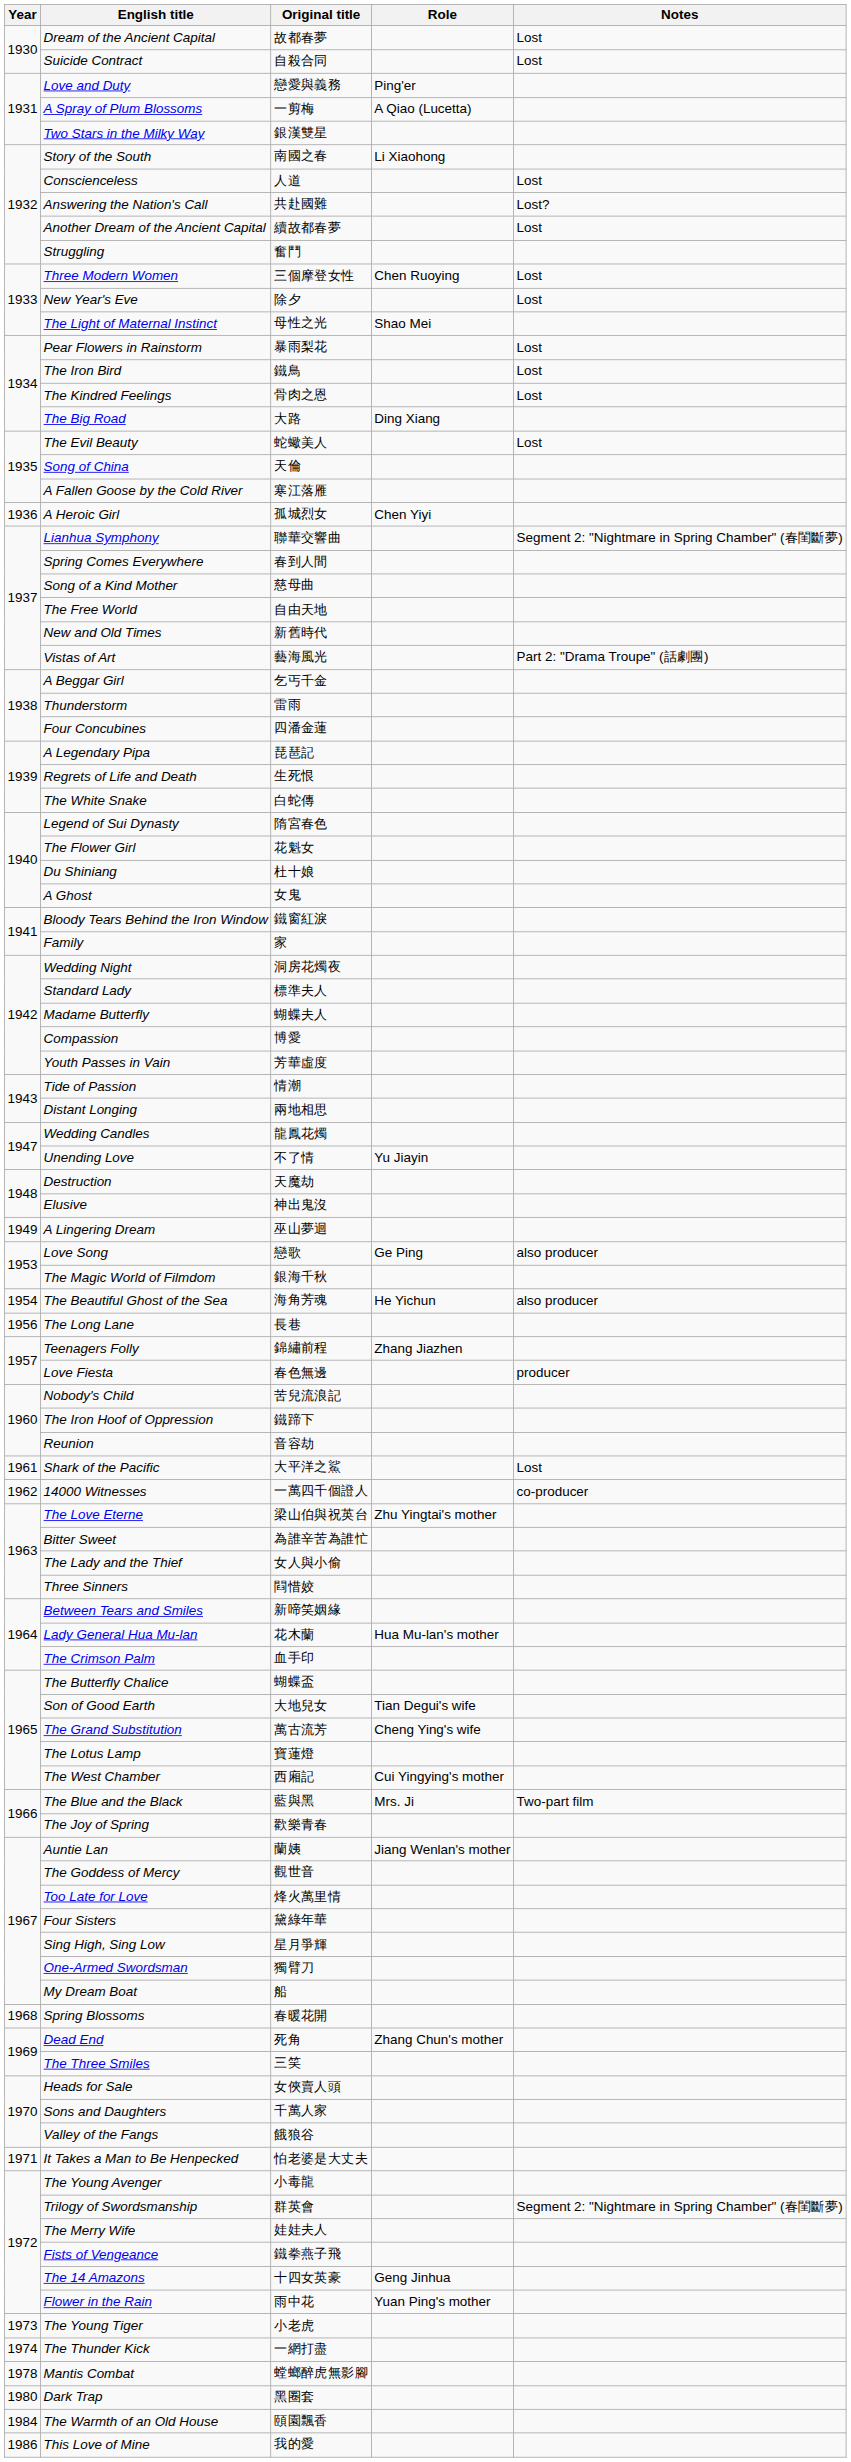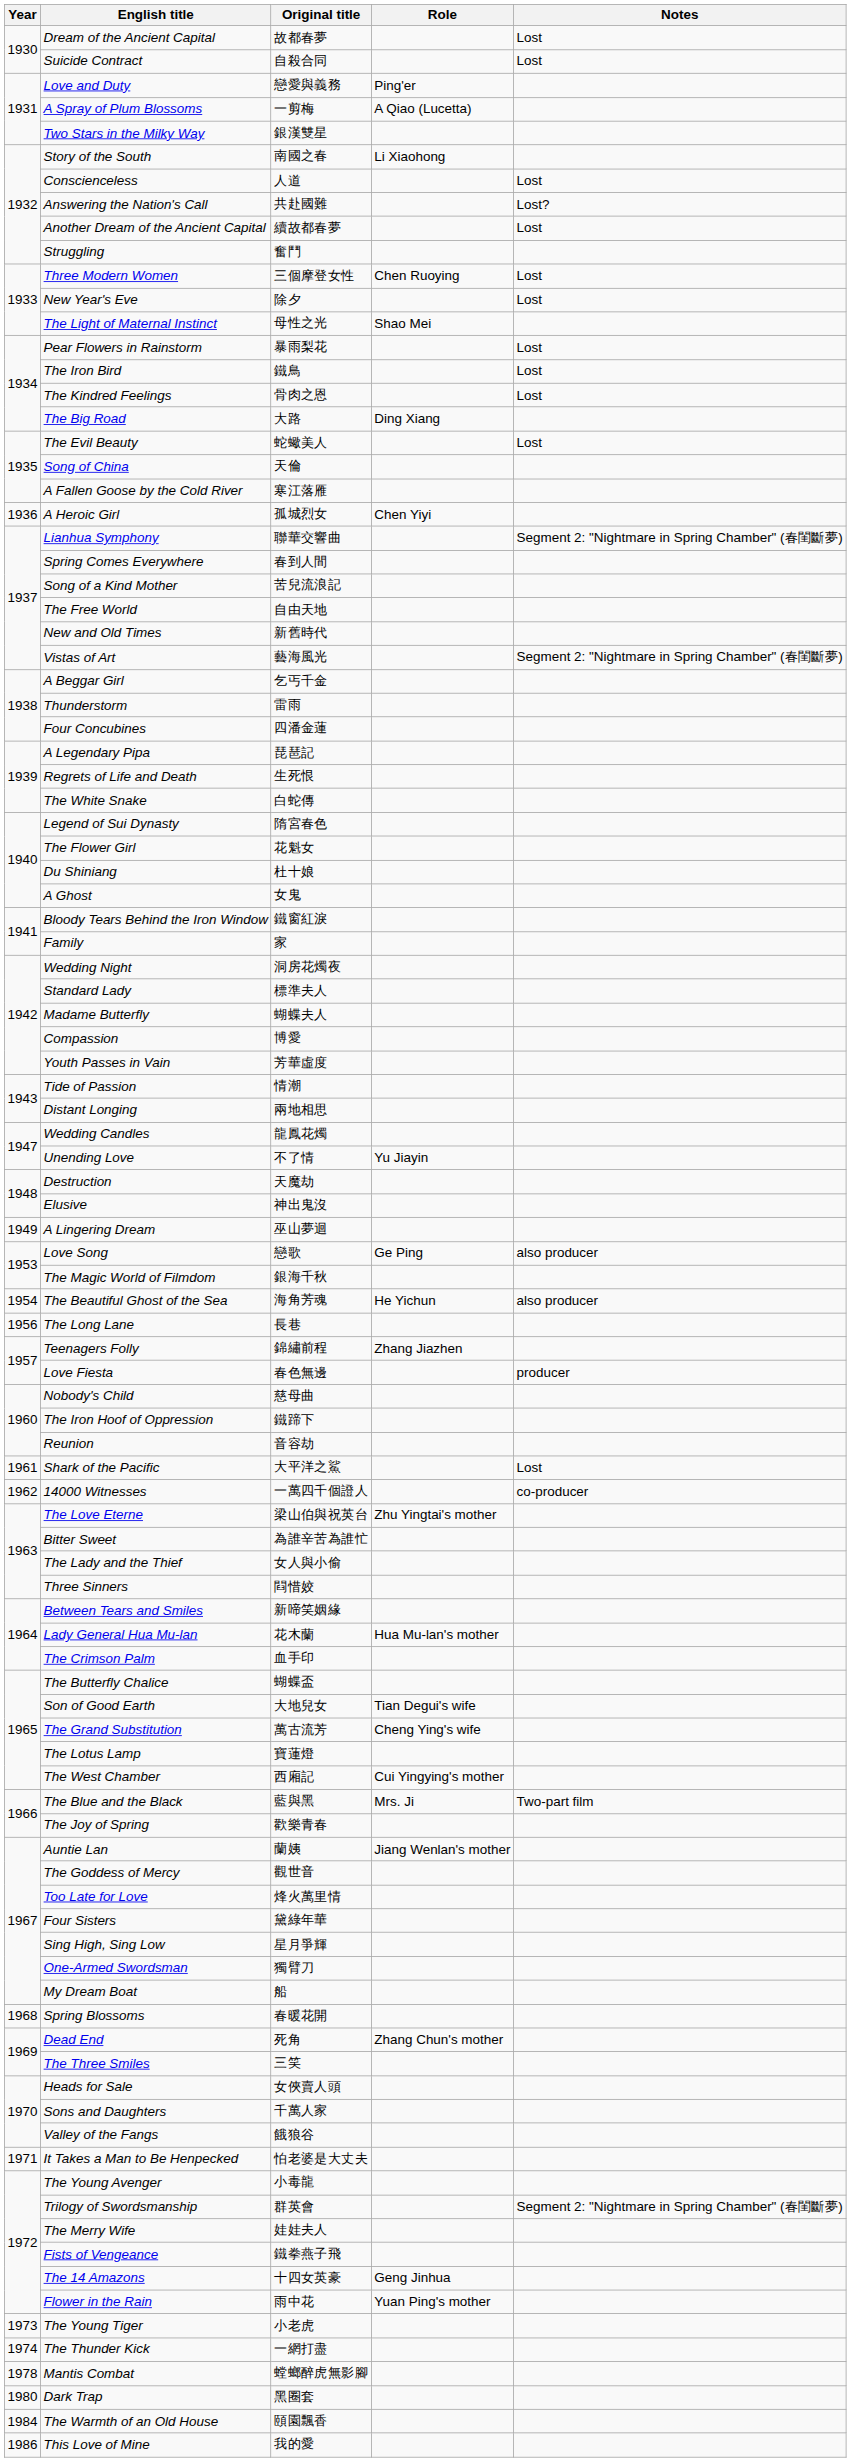 <table class="wikitable sortable">
 <tr>
 <th>Year</th>
 <th>English title</th>
 <th>Original title</th>
 <th>Role</th>
 <th class="unsortable">Notes</th>
 </tr>
 <tr>
 <td rowspan=2>1930</td>
 <td><em>Dream of the Ancient Capital</em></td>
 <td>故都春夢</td>
 <td></td>
 <td>Lost</td>
 </tr>
 <tr>
 <td><em>Suicide Contract</em></td>
 <td>自殺合同</td>
 <td></td>
 <td>Lost</td>
 </tr>
 <tr>
 <td rowspan=3>1931</td>
 <td><em><a href='#'>Love and Duty</a></em></td>
 <td>戀愛與義務</td>
 <td>Ping'er</td>
 <td></td>
 </tr>
 <tr>
 <td><em><a href='#'>A Spray of Plum Blossoms</a></em></td>
 <td>一剪梅</td>
 <td>A Qiao (Lucetta)</td>
 <td></td>
 </tr>
 <tr>
 <td><em><a href='#'>Two Stars in the Milky Way</a></em></td>
 <td>銀漢雙星</td>
 <td></td>
 <td></td>
 </tr>
 <tr>
 <td rowspan=5>1932</td>
 <td><em>Story of the South</em></td>
 <td>南國之春</td>
 <td>Li Xiaohong</td>
 <td></td>
 </tr>
 <tr>
 <td><em>Conscienceless</em></td>
 <td>人道</td>
 <td></td>
 <td>Lost</td>
 </tr>
 <tr>
 <td><em>Answering the Nation's Call</em></td>
 <td>共赴國難</td>
 <td></td>
 <td>Lost?</td>
 </tr>
 <tr>
 <td><em>Another Dream of the Ancient Capital</em></td>
 <td>續故都春夢</td>
 <td></td>
 <td>Lost</td>
 </tr>
 <tr>
 <td><em>Struggling</em></td>
 <td>奮鬥</td>
 <td></td>
 <td></td>
 </tr>
 <tr>
 <td rowspan=3>1933</td>
 <td><em><a href='#'>Three Modern Women</a></em></td>
 <td>三個摩登女性</td>
 <td>Chen Ruoying</td>
 <td>Lost</td>
 </tr>
 <tr>
 <td><em>New Year's Eve</em></td>
 <td>除夕</td>
 <td></td>
 <td>Lost</td>
 </tr>
 <tr>
 <td><em><a href='#'>The Light of Maternal Instinct</a></em></td>
 <td>母性之光</td>
 <td>Shao Mei</td>
 <td></td>
 </tr>
 <tr>
 <td rowspan=4>1934</td>
 <td><em>Pear Flowers in Rainstorm</em></td>
 <td>暴雨梨花</td>
 <td></td>
 <td>Lost</td>
 </tr>
 <tr>
 <td><em>The Iron Bird</em></td>
 <td>鐵鳥</td>
 <td></td>
 <td>Lost</td>
 </tr>
 <tr>
 <td><em>The Kindred Feelings</em></td>
 <td>骨肉之恩</td>
 <td></td>
 <td>Lost</td>
 </tr>
 <tr>
 <td><em><a href='#'>The Big Road</a></em></td>
 <td>大路</td>
 <td>Ding Xiang</td>
 <td></td>
 </tr>
 <tr>
 <td rowspan=3>1935</td>
 <td><em>The Evil Beauty</em></td>
 <td>蛇蠍美人</td>
 <td></td>
 <td>Lost</td>
 </tr>
 <tr>
 <td><em><a href='#'>Song of China</a></em></td>
 <td>天倫</td>
 <td></td>
 <td></td>
 </tr>
 <tr>
 <td><em>A Fallen Goose by the Cold River</em></td>
 <td>寒江落雁</td>
 <td></td>
 <td></td>
 </tr>
 <tr>
 <td>1936</td>
 <td><em>A Heroic Girl</em></td>
 <td>孤城烈女</td>
 <td>Chen Yiyi</td>
 <td></td>
 </tr>
 <tr>
 <td rowspan=6>1937</td>
 <td><em><a href='#'>Lianhua Symphony</a></em></td>
 <td>聯華交響曲</td>
 <td></td>
 <td>Segment 2: "Nightmare in Spring Chamber" (春閨斷夢)</td>
 </tr>
 <tr>
 <td><em>Spring Comes Everywhere</em></td>
 <td>春到人間</td>
 <td></td>
 <td></td>
 </tr>
 <tr>
 <td><em>Song of a Kind Mother</em></td>
-<td>慈母曲</td>
+<td>苦兒流浪記</td>
 <td></td>
 <td></td>
 </tr>
 <tr>
 <td><em>The Free World</em></td>
 <td>自由天地</td>
 <td></td>
 <td></td>
 </tr>
 <tr>
 <td><em>New and Old Times</em></td>
 <td>新舊時代</td>
 <td></td>
 <td></td>
 </tr>
 <tr>
 <td><em>Vistas of Art</em></td>
 <td>藝海風光</td>
 <td></td>
-<td>Part 2: "Drama Troupe" (話劇團)</td>
+<td>Segment 2: "Nightmare in Spring Chamber" (春閨斷夢)</td>
 </tr>
 <tr>
 <td rowspan=3>1938</td>
 <td><em>A Beggar Girl</em></td>
 <td>乞丐千金</td>
 <td></td>
 <td></td>
 </tr>
 <tr>
 <td><em>Thunderstorm</em></td>
 <td>雷雨</td>
 <td></td>
 <td></td>
 </tr>
 <tr>
 <td><em>Four Concubines</em></td>
 <td>四潘金蓮</td>
 <td></td>
 <td></td>
 </tr>
 <tr>
 <td rowspan=3>1939</td>
 <td><em>A Legendary Pipa</em></td>
 <td>琵琶記</td>
 <td></td>
 <td></td>
 </tr>
 <tr>
 <td><em>Regrets of Life and Death</em></td>
 <td>生死恨</td>
 <td></td>
 <td></td>
 </tr>
 <tr>
 <td><em>The White Snake</em></td>
 <td>白蛇傳</td>
 <td></td>
 <td></td>
 </tr>
 <tr>
 <td rowspan=4>1940</td>
 <td><em>Legend of Sui Dynasty</em></td>
 <td>隋宮春色</td>
 <td></td>
 <td></td>
 </tr>
 <tr>
 <td><em>The Flower Girl</em></td>
 <td>花魁女</td>
 <td></td>
 <td></td>
 </tr>
 <tr>
 <td><em>Du Shiniang</em></td>
 <td>杜十娘</td>
 <td></td>
 <td></td>
 </tr>
 <tr>
 <td><em>A Ghost</em></td>
 <td>女鬼</td>
 <td></td>
 <td></td>
 </tr>
 <tr>
 <td rowspan=2>1941</td>
 <td><em>Bloody Tears Behind the Iron Window</em></td>
 <td>鐵窗紅淚</td>
 <td></td>
 <td></td>
 </tr>
 <tr>
 <td><em>Family</em></td>
 <td>家</td>
 <td></td>
 <td></td>
 </tr>
 <tr>
 <td rowspan=5>1942</td>
 <td><em>Wedding Night</em></td>
 <td>洞房花燭夜</td>
 <td></td>
 <td></td>
 </tr>
 <tr>
 <td><em>Standard Lady</em></td>
 <td>標準夫人</td>
 <td></td>
 <td></td>
 </tr>
 <tr>
 <td><em>Madame Butterfly</em></td>
 <td>蝴蝶夫人</td>
 <td></td>
 <td></td>
 </tr>
 <tr>
 <td><em>Compassion</em></td>
 <td>博愛</td>
 <td></td>
 <td></td>
 </tr>
 <tr>
 <td><em>Youth Passes in Vain</em></td>
 <td>芳華虛度</td>
 <td></td>
 <td></td>
 </tr>
 <tr>
 <td rowspan=2>1943</td>
 <td><em>Tide of Passion</em></td>
 <td>情潮</td>
 <td></td>
 <td></td>
 </tr>
 <tr>
 <td><em>Distant Longing</em></td>
 <td>兩地相思</td>
 <td></td>
 <td></td>
 </tr>
 <tr>
 <td rowspan=2>1947</td>
 <td><em>Wedding Candles</em></td>
 <td>龍鳳花燭</td>
 <td></td>
 <td></td>
 </tr>
 <tr>
 <td><em>Unending Love</em></td>
 <td>不了情</td>
 <td>Yu Jiayin</td>
 <td></td>
 </tr>
 <tr>
 <td rowspan=2>1948</td>
 <td><em>Destruction</em></td>
 <td>天魔劫</td>
 <td></td>
 <td></td>
 </tr>
 <tr>
 <td><em>Elusive</em></td>
 <td>神出鬼沒</td>
 <td></td>
 <td></td>
 </tr>
 <tr>
 <td>1949</td>
 <td><em>A Lingering Dream</em></td>
 <td>巫山夢迴</td>
 <td></td>
 <td></td>
 </tr>
 <tr>
 <td rowspan=2>1953</td>
 <td><em>Love Song</em></td>
 <td>戀歌</td>
 <td>Ge Ping</td>
 <td>also producer</td>
 </tr>
 <tr>
 <td><em>The Magic World of Filmdom</em></td>
 <td>銀海千秋</td>
 <td></td>
 <td></td>
 </tr>
 <tr>
 <td>1954</td>
 <td><em>The Beautiful Ghost of the Sea</em></td>
 <td>海角芳魂</td>
 <td>He Yichun</td>
 <td>also producer</td>
 </tr>
 <tr>
 <td>1956</td>
 <td><em>The Long Lane</em></td>
 <td>長巷</td>
 <td></td>
 <td></td>
 </tr>
 <tr>
 <td rowspan=2>1957</td>
 <td><em>Teenagers Folly</em></td>
 <td>錦繡前程</td>
 <td>Zhang Jiazhen</td>
 <td></td>
 </tr>
 <tr>
 <td><em>Love Fiesta</em></td>
 <td>春色無邊</td>
 <td></td>
 <td>producer</td>
 </tr>
 <tr>
 <td rowspan=3>1960</td>
 <td><em>Nobody's Child</em></td>
-<td>苦兒流浪記</td>
+<td>慈母曲</td>
 <td></td>
 <td></td>
 </tr>
 <tr>
 <td><em>The Iron Hoof of Oppression</em></td>
 <td>鐵蹄下</td>
 <td></td>
 <td></td>
 </tr>
 <tr>
 <td><em>Reunion</em></td>
 <td>音容劫</td>
 <td></td>
 <td></td>
 </tr>
 <tr>
 <td>1961</td>
 <td><em>Shark of the Pacific</em></td>
 <td>大平洋之鯊</td>
 <td></td>
 <td>Lost</td>
 </tr>
 <tr>
 <td>1962</td>
 <td><em>14000 Witnesses</em></td>
 <td>一萬四千個證人</td>
 <td></td>
 <td>co-producer</td>
 </tr>
 <tr>
 <td rowspan=4>1963</td>
 <td><em><a href='#'>The Love Eterne</a></em></td>
 <td>梁山伯與祝英台</td>
 <td>Zhu Yingtai's mother</td>
 <td></td>
 </tr>
 <tr>
 <td><em>Bitter Sweet</em></td>
 <td>為誰辛苦為誰忙</td>
 <td></td>
 <td></td>
 </tr>
 <tr>
 <td><em>The Lady and the Thief</em></td>
 <td>女人與小偷</td>
 <td></td>
 <td></td>
 </tr>
 <tr>
 <td><em>Three Sinners</em></td>
 <td>閰惜姣</td>
 <td></td>
 <td></td>
 </tr>
 <tr>
 <td rowspan=3>1964</td>
 <td><em><a href='#'>Between Tears and Smiles</a></em></td>
 <td>新啼笑姻緣</td>
 <td></td>
 <td></td>
 </tr>
 <tr>
 <td><em><a href='#'>Lady General Hua Mu-lan</a></em></td>
 <td>花木蘭</td>
 <td>Hua Mu-lan's mother</td>
 <td></td>
 </tr>
 <tr>
 <td><em><a href='#'>The Crimson Palm</a></em></td>
 <td>血手印</td>
 <td></td>
 <td></td>
 </tr>
 <tr>
 <td rowspan=5>1965</td>
 <td><em>The Butterfly Chalice</em></td>
 <td>蝴蝶盃</td>
 <td></td>
 <td></td>
 </tr>
 <tr>
 <td><em>Son of Good Earth</em></td>
 <td>大地兒女</td>
 <td>Tian Degui's wife</td>
 <td></td>
 </tr>
 <tr>
 <td><em><a href='#'>The Grand Substitution</a></em></td>
 <td>萬古流芳</td>
 <td>Cheng Ying's wife</td>
 <td></td>
 </tr>
 <tr>
 <td><em>The Lotus Lamp</em></td>
 <td>寶蓮燈</td>
 <td></td>
 <td></td>
 </tr>
 <tr>
 <td><em>The West Chamber</em></td>
 <td>西廂記</td>
 <td>Cui Yingying's mother</td>
 <td></td>
 </tr>
 <tr>
 <td rowspan=2>1966</td>
 <td><em>The Blue and the Black</em></td>
 <td>藍與黑</td>
 <td>Mrs. Ji</td>
 <td>Two-part film</td>
 </tr>
 <tr>
 <td><em>The Joy of Spring</em></td>
 <td>歡樂青春</td>
 <td></td>
 <td></td>
 </tr>
 <tr>
 <td rowspan=7>1967</td>
 <td><em>Auntie Lan</em></td>
 <td>蘭姨</td>
 <td>Jiang Wenlan's mother</td>
 <td></td>
 </tr>
 <tr>
 <td><em>The Goddess of Mercy</em></td>
 <td>觀世音</td>
 <td></td>
 <td></td>
 </tr>
 <tr>
 <td><em><a href='#'>Too Late for Love</a></em></td>
 <td>烽火萬里情</td>
 <td></td>
 <td></td>
 </tr>
 <tr>
 <td><em>Four Sisters</em></td>
 <td>黛綠年華</td>
 <td></td>
 <td></td>
 </tr>
 <tr>
 <td><em>Sing High, Sing Low</em></td>
 <td>星月爭輝</td>
 <td></td>
 <td></td>
 </tr>
 <tr>
 <td><em><a href='#'>One-Armed Swordsman</a></em></td>
 <td>獨臂刀</td>
 <td></td>
 <td></td>
 </tr>
 <tr>
 <td><em>My Dream Boat</em></td>
 <td>船</td>
 <td></td>
 <td></td>
 </tr>
 <tr>
 <td>1968</td>
 <td><em>Spring Blossoms</em></td>
 <td>春暖花開</td>
 <td></td>
 <td></td>
 </tr>
 <tr>
 <td rowspan=2>1969</td>
 <td><em><a href='#'>Dead End</a></em></td>
 <td>死角</td>
 <td>Zhang Chun's mother</td>
 <td></td>
 </tr>
 <tr>
 <td><em><a href='#'>The Three Smiles</a></em></td>
 <td>三笑</td>
 <td></td>
 <td></td>
 </tr>
 <tr>
 <td rowspan=3>1970</td>
 <td><em>Heads for Sale</em></td>
 <td>女俠賣人頭</td>
 <td></td>
 <td></td>
 </tr>
 <tr>
 <td><em>Sons and Daughters</em></td>
 <td>千萬人家</td>
 <td></td>
 <td></td>
 </tr>
 <tr>
 <td><em>Valley of the Fangs</em></td>
 <td>餓狼谷</td>
 <td></td>
 <td></td>
 </tr>
 <tr>
 <td>1971</td>
 <td><em>It Takes a Man to Be Henpecked</em></td>
 <td>怕老婆是大丈夫</td>
 <td></td>
 <td></td>
 </tr>
 <tr>
 <td rowspan=6>1972</td>
 <td><em>The Young Avenger</em></td>
 <td>小毒龍</td>
 <td></td>
 <td></td>
 </tr>
 <tr>
 <td><em>Trilogy of Swordsmanship</em></td>
 <td>群英會</td>
 <td></td>
 <td>Segment 2: "Nightmare in Spring Chamber" (春閨斷夢)</td>
 </tr>
 <tr>
 <td><em>The Merry Wife</em></td>
 <td>娃娃夫人</td>
 <td></td>
 <td></td>
 </tr>
 <tr>
 <td><em><a href='#'>Fists of Vengeance</a></em></td>
 <td>鐵拳燕子飛</td>
 <td></td>
 <td></td>
 </tr>
 <tr>
 <td><em><a href='#'>The 14 Amazons</a></em></td>
 <td>十四女英豪</td>
 <td>Geng Jinhua</td>
 <td></td>
 </tr>
 <tr>
 <td><em><a href='#'>Flower in the Rain</a></em></td>
 <td>雨中花</td>
 <td>Yuan Ping's mother</td>
 <td></td>
 </tr>
 <tr>
 <td>1973</td>
 <td><em>The Young Tiger</em></td>
 <td>小老虎</td>
 <td></td>
 <td></td>
 </tr>
 <tr>
 <td>1974</td>
 <td><em>The Thunder Kick</em></td>
 <td>一網打盡</td>
 <td></td>
 <td></td>
 </tr>
 <tr>
 <td>1978</td>
 <td><em>Mantis Combat</em></td>
 <td>螳螂醉虎無影腳</td>
 <td></td>
 <td></td>
 </tr>
 <tr>
 <td>1980</td>
 <td><em>Dark Trap</em></td>
 <td>黑圈套</td>
 <td></td>
 <td></td>
 </tr>
 <tr>
 <td>1984</td>
 <td><em>The Warmth of an Old House</em></td>
 <td>頤園飄香</td>
 <td></td>
 <td></td>
 </tr>
 <tr>
 <td>1986</td>
 <td><em>This Love of Mine</em></td>
 <td>我的愛</td>
 <td></td>
 <td></td>
 </tr>
 </table>
